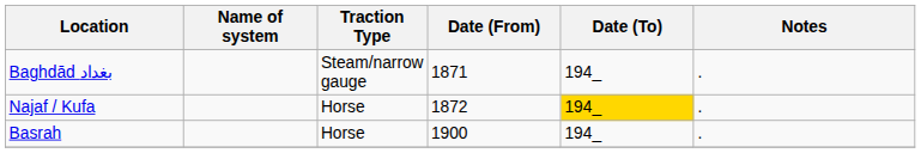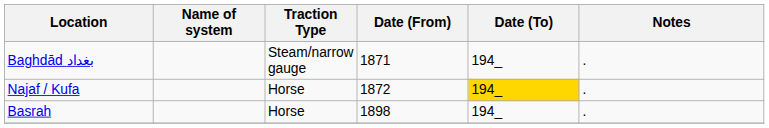 <table class="wikitable" width=100%>
 <tr>
 <th width=20%>Location</th>
 <th width=15%>Name of system</th>
 <th width=10%>Traction<br>Type</th>
 <th width=15%>Date (From)</th>
 <th width=15%>Date (To)</th>
 <th width=25%>Notes</th>
 </tr>
 <tr>
 <td><a href='#'>Baghdād بغداد</a></td>
 <td> </td>
 <td>Steam/narrow gauge</td>
 <td>1871</td>
 <td>194_</td>
 <td>.</td>
 </tr>
 <tr>
 <td><a href='#'>Najaf / Kufa</a></td>
 <td> </td>
 <td>Horse</td>
 <td>1872</td>
 <td style="background: gold;">194_</td>
 <td>.</td>
 </tr>
 <tr>
 <td><a href='#'>Basrah</a></td>
 <td> </td>
 <td>Horse</td>
-<td>1900</td>
+<td>1898</td>
 <td>194_</td>
 <td>.</td>
 </tr>
 <tr>
 </tr>
 </table>
